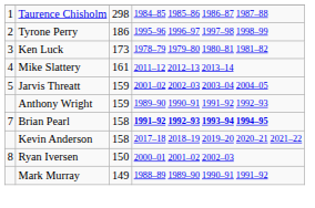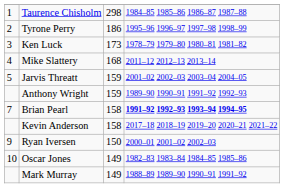 <table class="wikitable">
 <tr>
 </tr>
 <tr>
 <td>1</td>
 <td><a href='#'>Taurence Chisholm</a></td>
 <td>298</td>
 <td style="font-size:80%;"><a href='#'>1984–85</a> <a href='#'>1985–86</a> <a href='#'>1986–87</a> <a href='#'>1987–88</a></td>
 </tr>
 <tr>
 <td>2</td>
 <td>Tyrone Perry</td>
 <td>186</td>
 <td style="font-size:80%;"><a href='#'>1995–96</a> <a href='#'>1996–97</a> <a href='#'>1997–98</a> <a href='#'>1998–99</a></td>
 </tr>
 <tr>
 <td>3</td>
 <td>Ken Luck</td>
 <td>173</td>
 <td style="font-size:80%;"><a href='#'>1978–79</a> <a href='#'>1979–80</a> <a href='#'>1980–81</a> <a href='#'>1981–82</a></td>
 </tr>
 <tr>
 <td>4</td>
 <td>Mike Slattery</td>
-<td>161</td>
+<td>168</td>
 <td style="font-size:80%;"><a href='#'>2011–12</a> <a href='#'>2012–13</a> <a href='#'>2013–14</a></td>
 </tr>
 <tr>
 <td>5</td>
 <td>Jarvis Threatt</td>
 <td>159</td>
 <td style="font-size:80%;"><a href='#'>2001–02</a> <a href='#'>2002–03</a> <a href='#'>2003–04</a> <a href='#'>2004–05</a></td>
 </tr>
 <tr>
 <td></td>
 <td>Anthony Wright</td>
 <td>159</td>
 <td style="font-size:80%;"><a href='#'>1989–90</a> <a href='#'>1990–91</a> <a href='#'>1991–92</a> <a href='#'>1992–93</a></td>
 </tr>
 <tr>
 <td>7</td>
 <td>Brian Pearl</td>
 <td>158</td>
 <td style="font-size:80%;"><strong><a href='#'>1991–92</a> <a href='#'>1992–93</a> <a href='#'>1993–94</a> <a href='#'>1994–95</a></strong></td>
 </tr>
 <tr>
 <td></td>
 <td>Kevin Anderson</td>
 <td>158</td>
 <td style="font-size:80%;"><a href='#'>2017–18</a> <a href='#'>2018–19</a> <a href='#'>2019–20</a> <a href='#'>2020–21</a> <a href='#'>2021–22</a></td>
 </tr>
 <tr>
-<td>8</td>
+<td>9</td>
 <td>Ryan Iversen</td>
 <td>150</td>
 <td style="font-size:80%;"><a href='#'>2000–01</a> <a href='#'>2001–02</a> <a href='#'>2002–03</a></td>
+</tr>
+<tr>
+<td>10</td>
+<td>Oscar Jones</td>
+<td>149</td>
+<td style="font-size:80%;"><a href='#'>1982–83</a> <a href='#'>1983–84</a> <a href='#'>1984–85</a> <a href='#'>1985–86</a></td>
 </tr>
 <tr>
 <td></td>
 <td>Mark Murray</td>
 <td>149</td>
 <td style="font-size:80%;"><a href='#'>1988–89</a> <a href='#'>1989–90</a> <a href='#'>1990–91</a> <a href='#'>1991–92</a></td>
 </tr>
 </table>
